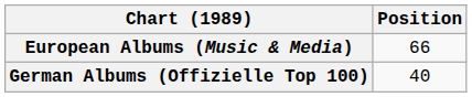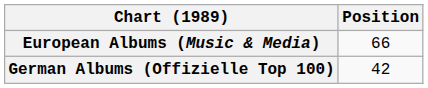 <table class="wikitable plainrowheaders" style="text-align:center">
 <tr>
 <th scope="col">Chart (1989)</th>
 <th scope="col">Position</th>
 </tr>
 <tr>
 <th scope="row">European Albums (<em>Music & Media</em>)</th>
 <td>66</td>
 </tr>
 <tr>
 <th scope="row">German Albums (Offizielle Top 100)</th>
-<td>40</td>
+<td>42</td>
 </tr>
 </table>
